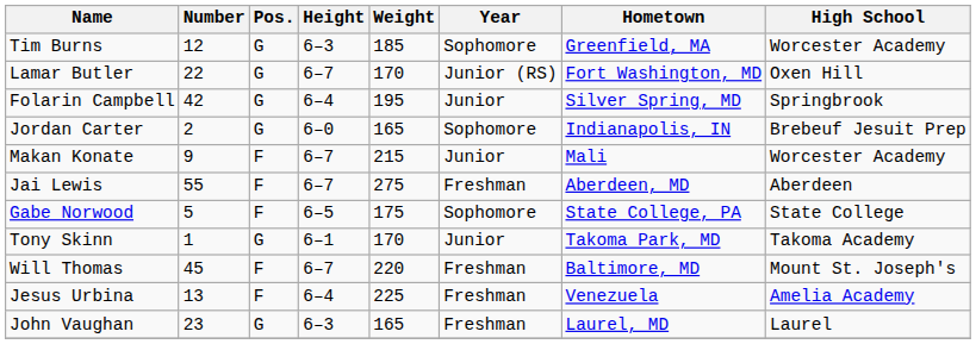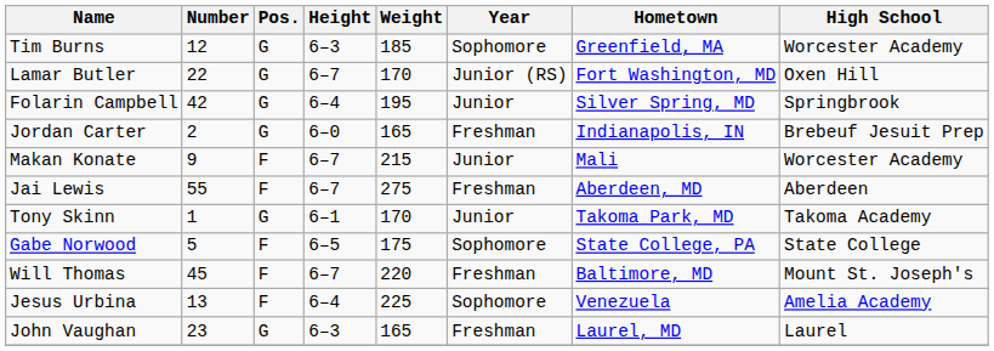 <table class="wikitable" style="font-size: 95%;">
 <tr>
 <th>Name</th>
 <th>Number</th>
 <th>Pos.</th>
 <th>Height</th>
 <th>Weight</th>
 <th>Year</th>
 <th>Hometown</th>
 <th>High School</th>
 </tr>
 <tr>
 <td>Tim Burns</td>
 <td>12</td>
 <td>G</td>
 <td>6–3</td>
 <td>185</td>
 <td>Sophomore</td>
 <td><a href='#'>Greenfield, MA</a></td>
 <td>Worcester Academy</td>
 </tr>
 <tr>
 <td>Lamar Butler</td>
 <td>22</td>
 <td>G</td>
 <td>6–7</td>
 <td>170</td>
 <td>Junior (RS)</td>
 <td><a href='#'>Fort Washington, MD</a></td>
 <td>Oxen Hill</td>
 </tr>
 <tr>
 <td>Folarin Campbell</td>
 <td>42</td>
 <td>G</td>
 <td>6–4</td>
 <td>195</td>
 <td>Junior</td>
 <td><a href='#'>Silver Spring, MD</a></td>
 <td>Springbrook</td>
 </tr>
 <tr>
 <td>Jordan Carter</td>
 <td>2</td>
 <td>G</td>
 <td>6–0</td>
 <td>165</td>
-<td>Sophomore</td>
+<td>Freshman</td>
 <td><a href='#'>Indianapolis, IN</a></td>
 <td>Brebeuf Jesuit Prep</td>
 </tr>
 <tr>
 <td>Makan Konate</td>
 <td>9</td>
 <td>F</td>
 <td>6–7</td>
 <td>215</td>
 <td>Junior</td>
 <td><a href='#'>Mali</a></td>
 <td>Worcester Academy</td>
 </tr>
 <tr>
 <td>Jai Lewis</td>
 <td>55</td>
 <td>F</td>
 <td>6–7</td>
 <td>275</td>
 <td>Freshman</td>
 <td><a href='#'>Aberdeen, MD</a></td>
 <td>Aberdeen</td>
 </tr>
 <tr>
+<td>Tony Skinn</td>
+<td>1</td>
+<td>G</td>
+<td>6–1</td>
+<td>170</td>
+<td>Junior</td>
+<td><a href='#'>Takoma Park, MD</a></td>
+<td>Takoma Academy</td>
+</tr>
+<tr>
 <td><a href='#'>Gabe Norwood</a></td>
 <td>5</td>
 <td>F</td>
 <td>6–5</td>
 <td>175</td>
 <td>Sophomore</td>
 <td><a href='#'>State College, PA</a></td>
 <td>State College</td>
-</tr>
-<tr>
-<td>Tony Skinn</td>
-<td>1</td>
-<td>G</td>
-<td>6–1</td>
-<td>170</td>
-<td>Junior</td>
-<td><a href='#'>Takoma Park, MD</a></td>
-<td>Takoma Academy</td>
 </tr>
 <tr>
 <td>Will Thomas</td>
 <td>45</td>
 <td>F</td>
 <td>6–7</td>
 <td>220</td>
 <td>Freshman</td>
 <td><a href='#'>Baltimore, MD</a></td>
 <td>Mount St. Joseph's</td>
 </tr>
 <tr>
 <td>Jesus Urbina</td>
 <td>13</td>
 <td>F</td>
 <td>6–4</td>
 <td>225</td>
-<td>Freshman</td>
+<td>Sophomore</td>
 <td><a href='#'>Venezuela</a></td>
 <td><a href='#'>Amelia Academy</a></td>
 </tr>
 <tr>
 <td>John Vaughan</td>
 <td>23</td>
 <td>G</td>
 <td>6–3</td>
 <td>165</td>
 <td>Freshman</td>
 <td><a href='#'>Laurel, MD</a></td>
 <td>Laurel</td>
 </tr>
 <tr>
 </tr>
 </table>
